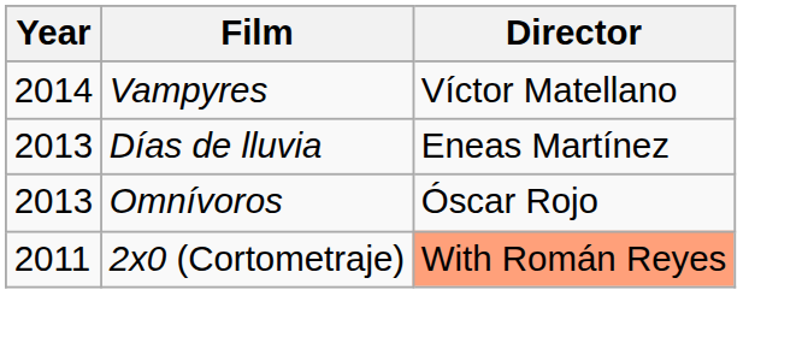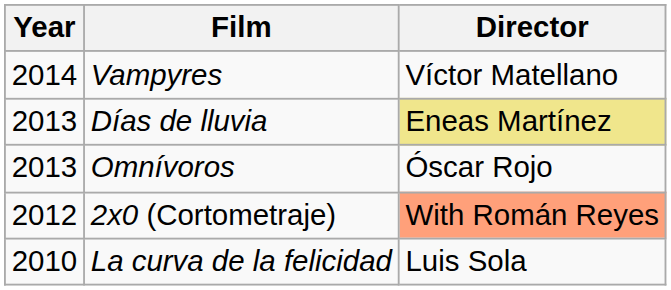 <table class="wikitable">
 <tr>
 <th>Year</th>
 <th>Film</th>
 <th>Director</th>
 </tr>
 <tr>
 <td>2014</td>
 <td><em>Vampyres</em></td>
 <td>Víctor Matellano</td>
 </tr>
 <tr>
 <td>2013</td>
 <td><em>Días de lluvia</em></td>
-<td>Eneas Martínez</td>
+<td style="background: khaki;">Eneas Martínez</td>
 </tr>
 <tr>
 <td>2013</td>
 <td><em>Omnívoros</em></td>
 <td>Óscar Rojo</td>
 </tr>
 <tr>
-<td>2011</td>
+<td>2012</td>
 <td><em>2x0</em> (Cortometraje)</td>
 <td style="background: lightsalmon;">With Román Reyes</td>
 </tr>
+<tr>
+<td>2010</td>
+<td><em>La curva de la felicidad</em></td>
+<td>Luis Sola</td>
+</tr>
 </table>
